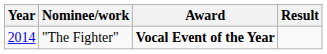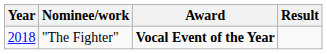 <table class="wikitable">
 <tr>
 <th>Year</th>
 <th>Nominee/work</th>
 <th>Award</th>
 <th>Result</th>
 </tr>
 <tr>
-<td><a href='#'>2014</a></td>
+<td><a href='#'>2018</a></td>
 <td>"The Fighter"</td>
 <td><strong>Vocal Event of the Year</strong></td>
 <td></td>
 </tr>
 </table>
